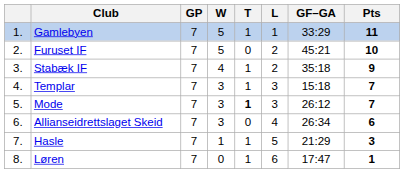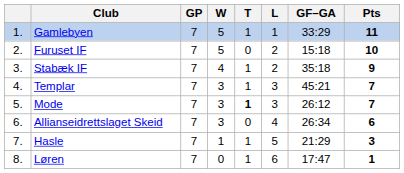 <table class="wikitable">
 <tr>
 <th width="30"></th>
 <th width="200">Club</th>
 <th width="30">GP</th>
 <th width="30">W</th>
 <th width="30">T</th>
 <th width="30">L</th>
 <th width="70">GF–GA</th>
 <th width="70">Pts</th>
 </tr>
 <tr bgcolor="#BCD2EE" align="center">
 <td>1.</td>
 <td align="left"><a href='#'>Gamlebyen</a></td>
 <td>7</td>
 <td>5</td>
 <td>1</td>
 <td>1</td>
 <td>33:29</td>
 <td><strong>11</strong></td>
 </tr>
 <tr bgcolor="#FFFFFF" align="center">
 <td>2.</td>
 <td align="left"><a href='#'>Furuset IF</a></td>
 <td>7</td>
 <td>5</td>
 <td>0</td>
 <td>2</td>
-<td>45:21</td>
+<td>15:18</td>
 <td><strong>10</strong></td>
 </tr>
 <tr bgcolor="#FFFFFF" align="center">
 <td>3.</td>
 <td align="left"><a href='#'>Stabæk IF</a></td>
 <td>7</td>
 <td>4</td>
 <td>1</td>
 <td>2</td>
 <td>35:18</td>
 <td><strong>9</strong></td>
 </tr>
 <tr bgcolor="#FFFFFF" align="center">
 <td>4.</td>
 <td align="left"><a href='#'>Templar</a></td>
 <td>7</td>
 <td>3</td>
 <td>1</td>
 <td>3</td>
-<td>15:18</td>
+<td>45:21</td>
 <td><strong>7</strong></td>
 </tr>
 <tr bgcolor="#FFFFFF" align="center">
 <td>5.</td>
 <td align="left"><a href='#'>Mode</a></td>
 <td>7</td>
 <td>3</td>
 <td><strong>1</strong></td>
 <td>3</td>
 <td>26:12</td>
 <td><strong>7</strong></td>
 </tr>
 <tr bgcolor="#FFFFFF" align="center">
 <td>6.</td>
 <td align="left"><a href='#'>Allianseidrettslaget Skeid</a></td>
 <td>7</td>
 <td>3</td>
 <td>0</td>
 <td>4</td>
 <td>26:34</td>
 <td><strong>6</strong></td>
 </tr>
 <tr bgcolor="#FFFFFF" align="center">
 <td>7.</td>
 <td align="left"><a href='#'>Hasle</a></td>
 <td>7</td>
 <td>1</td>
 <td>1</td>
 <td>5</td>
 <td>21:29</td>
 <td><strong>3</strong></td>
 </tr>
 <tr bgcolor="#FFFFFF" align="center">
 <td>8.</td>
 <td align="left"><a href='#'>Løren</a></td>
 <td>7</td>
 <td>0</td>
 <td>1</td>
 <td>6</td>
 <td>17:47</td>
 <td><strong>1</strong></td>
 </tr>
 </table>
